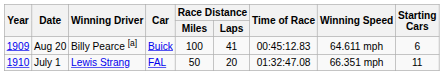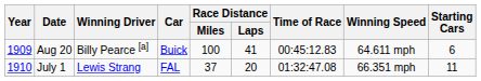 <table class="wikitable" style="font-size: 95%;">
 <tr>
 <th rowspan="2">Year</th>
 <th rowspan="2">Date</th>
 <th rowspan="2">Winning Driver</th>
 <th rowspan="2">Car</th>
 <th colspan="2">Race Distance</th>
 <th rowspan="2">Time of Race</th>
 <th rowspan="2">Winning Speed</th>
 <th rowspan="2">Starting<br>Cars</th>
 </tr>
 <tr>
 <th>Miles</th>
 <th>Laps</th>
 </tr>
 <tr>
 <td><a href='#'>1909</a></td>
 <td>Aug 20</td>
 <td> Billy Pearce <sup>[a]</sup></td>
 <td><a href='#'>Buick</a></td>
 <td align="center">100</td>
 <td align="center">41</td>
 <td align="center">00:45:12.83</td>
 <td align="center">64.611 mph</td>
 <td align="center">6</td>
 </tr>
 <tr>
 <td><a href='#'>1910</a></td>
 <td>July 1</td>
 <td> <a href='#'>Lewis Strang</a></td>
 <td><a href='#'>FAL</a></td>
-<td align="center">50</td>
+<td align="center">37</td>
 <td align="center">20</td>
 <td align="center">01:32:47.08</td>
 <td align="center">66.351 mph</td>
 <td align="center">11</td>
 </tr>
 </table>
